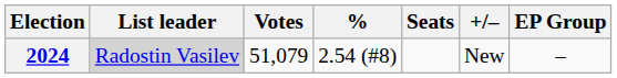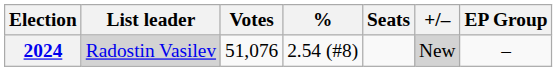 <table class="wikitable" style="text-align:center">
 <tr>
 <th>Election</th>
 <th>List leader</th>
 <th>Votes</th>
 <th>%</th>
 <th>Seats</th>
 <th>+/–</th>
 <th>EP Group</th>
 </tr>
 <tr>
 <th><a href='#'>2024</a></th>
 <td style="background: lightgrey;"><a href='#'>Radostin Vasilev</a></td>
-<td>51,079</td>
+<td>51,076</td>
 <td>2.54 (#8)</td>
 <td></td>
-<td>New</td>
+<td style="background: lightgrey;">New</td>
 <td>–</td>
 </tr>
 </table>
